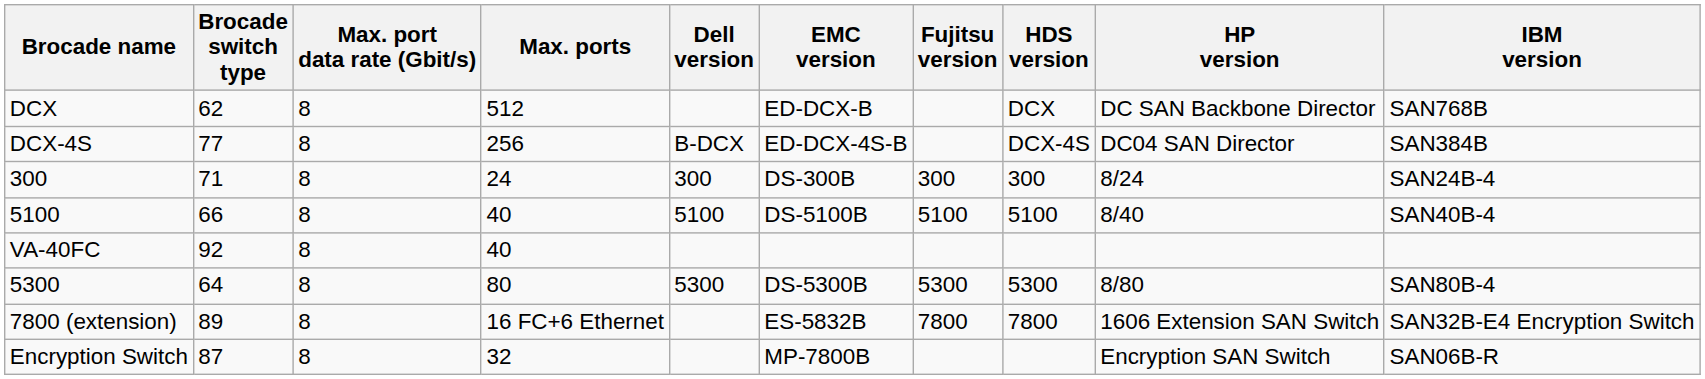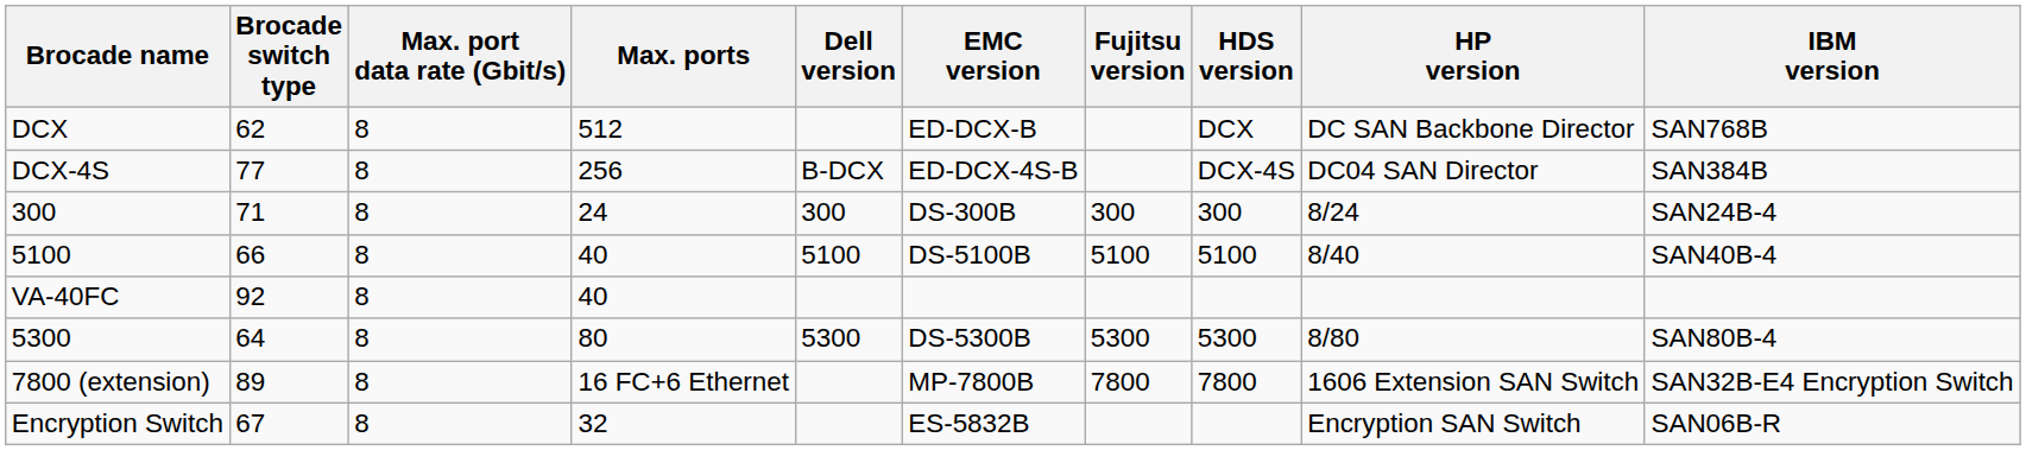 <table class="wikitable mw-collapsible mw-collapsed">
 <tr>
 <th>Brocade name</th>
 <th>Brocade<br>switch<br>type</th>
 <th>Max. port<br> data rate (Gbit/s)</th>
 <th>Max. ports</th>
 <th>Dell<br> version<br></th>
 <th>EMC<br> version<br></th>
 <th>Fujitsu<br> version<br></th>
 <th>HDS<br> version<br></th>
 <th>HP <br> version<br></th>
 <th>IBM <br> version<br></th>
 </tr>
 <tr>
 <td>DCX</td>
 <td>62</td>
 <td>8</td>
 <td>512</td>
 <td></td>
 <td>ED-DCX-B</td>
 <td></td>
 <td>DCX</td>
 <td>DC SAN Backbone Director</td>
 <td>SAN768B</td>
 </tr>
 <tr>
 <td>DCX-4S</td>
 <td>77</td>
 <td>8</td>
 <td>256</td>
 <td>B-DCX</td>
 <td>ED-DCX-4S-B</td>
 <td></td>
 <td>DCX-4S</td>
 <td>DC04 SAN Director</td>
 <td>SAN384B</td>
 </tr>
 <tr>
 <td>300</td>
 <td>71</td>
 <td>8</td>
 <td>24</td>
 <td>300</td>
 <td>DS-300B</td>
 <td>300</td>
 <td>300</td>
 <td>8/24</td>
 <td>SAN24B-4</td>
 </tr>
 <tr>
 <td>5100</td>
 <td>66</td>
 <td>8</td>
 <td>40</td>
 <td>5100</td>
 <td>DS-5100B</td>
 <td>5100</td>
 <td>5100</td>
 <td>8/40</td>
 <td>SAN40B-4</td>
 </tr>
 <tr>
 <td>VA-40FC</td>
 <td>92</td>
 <td>8</td>
 <td>40</td>
 <td></td>
 <td></td>
 <td></td>
 <td></td>
 <td></td>
 <td></td>
 </tr>
 <tr>
 <td>5300</td>
 <td>64</td>
 <td>8</td>
 <td>80</td>
 <td>5300</td>
 <td>DS-5300B</td>
 <td>5300</td>
 <td>5300</td>
 <td>8/80</td>
 <td>SAN80B-4</td>
 </tr>
 <tr>
 <td>7800 (extension)</td>
 <td>89</td>
 <td>8</td>
 <td>16 FC+6 Ethernet</td>
 <td></td>
-<td>ES-5832B</td>
+<td>MP-7800B</td>
 <td>7800</td>
 <td>7800</td>
 <td>1606 Extension SAN Switch</td>
 <td>SAN32B-E4 Encryption Switch</td>
 </tr>
 <tr>
 <td>Encryption Switch</td>
-<td>87</td>
+<td>67</td>
 <td>8</td>
 <td>32</td>
 <td></td>
-<td>MP-7800B</td>
+<td>ES-5832B</td>
 <td></td>
 <td></td>
 <td>Encryption SAN Switch</td>
 <td>SAN06B-R</td>
 </tr>
 </table>
